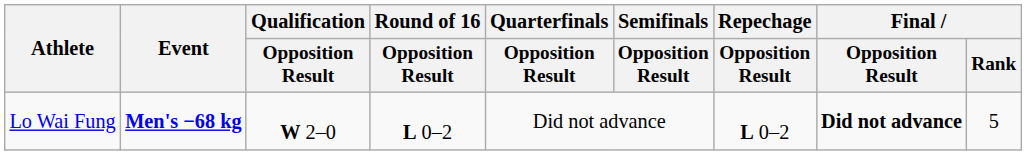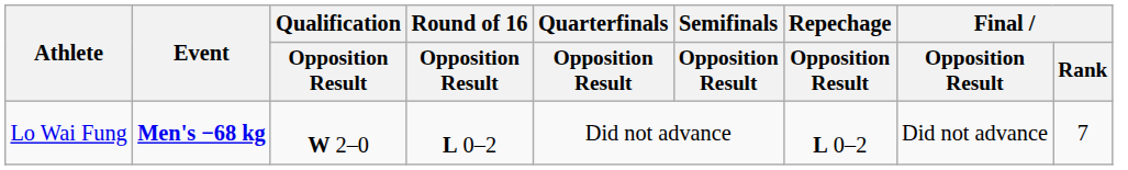 <table class=wikitable style=font-size:90%;text-align:center>
 <tr>
 <th rowspan=2>Athlete</th>
 <th rowspan=2>Event</th>
 <th>Qualification</th>
 <th>Round of 16</th>
 <th>Quarterfinals</th>
 <th>Semifinals</th>
 <th>Repechage</th>
 <th colspan=2>Final / </th>
 </tr>
 <tr style=font-size:95%>
 <th>Opposition<br>Result</th>
 <th>Opposition<br>Result</th>
 <th>Opposition<br>Result</th>
 <th>Opposition<br>Result</th>
 <th>Opposition<br>Result</th>
 <th>Opposition<br>Result</th>
 <th>Rank</th>
 </tr>
 <tr>
 <td align=left><a href='#'>Lo Wai Fung</a></td>
 <td align=left><strong><a href='#'>Men's −68 kg</a></strong></td>
 <td><br><strong>W</strong> 2–0</td>
 <td><br><strong>L</strong> 0–2</td>
 <td colspan=2>Did not advance</td>
 <td><br><strong>L</strong> 0–2</td>
-<td colspan=1><strong>Did not advance</strong></td>
-<td>5</td>
+<td colspan=1>Did not advance</td>
+<td>7</td>
 </tr>
 </table>
